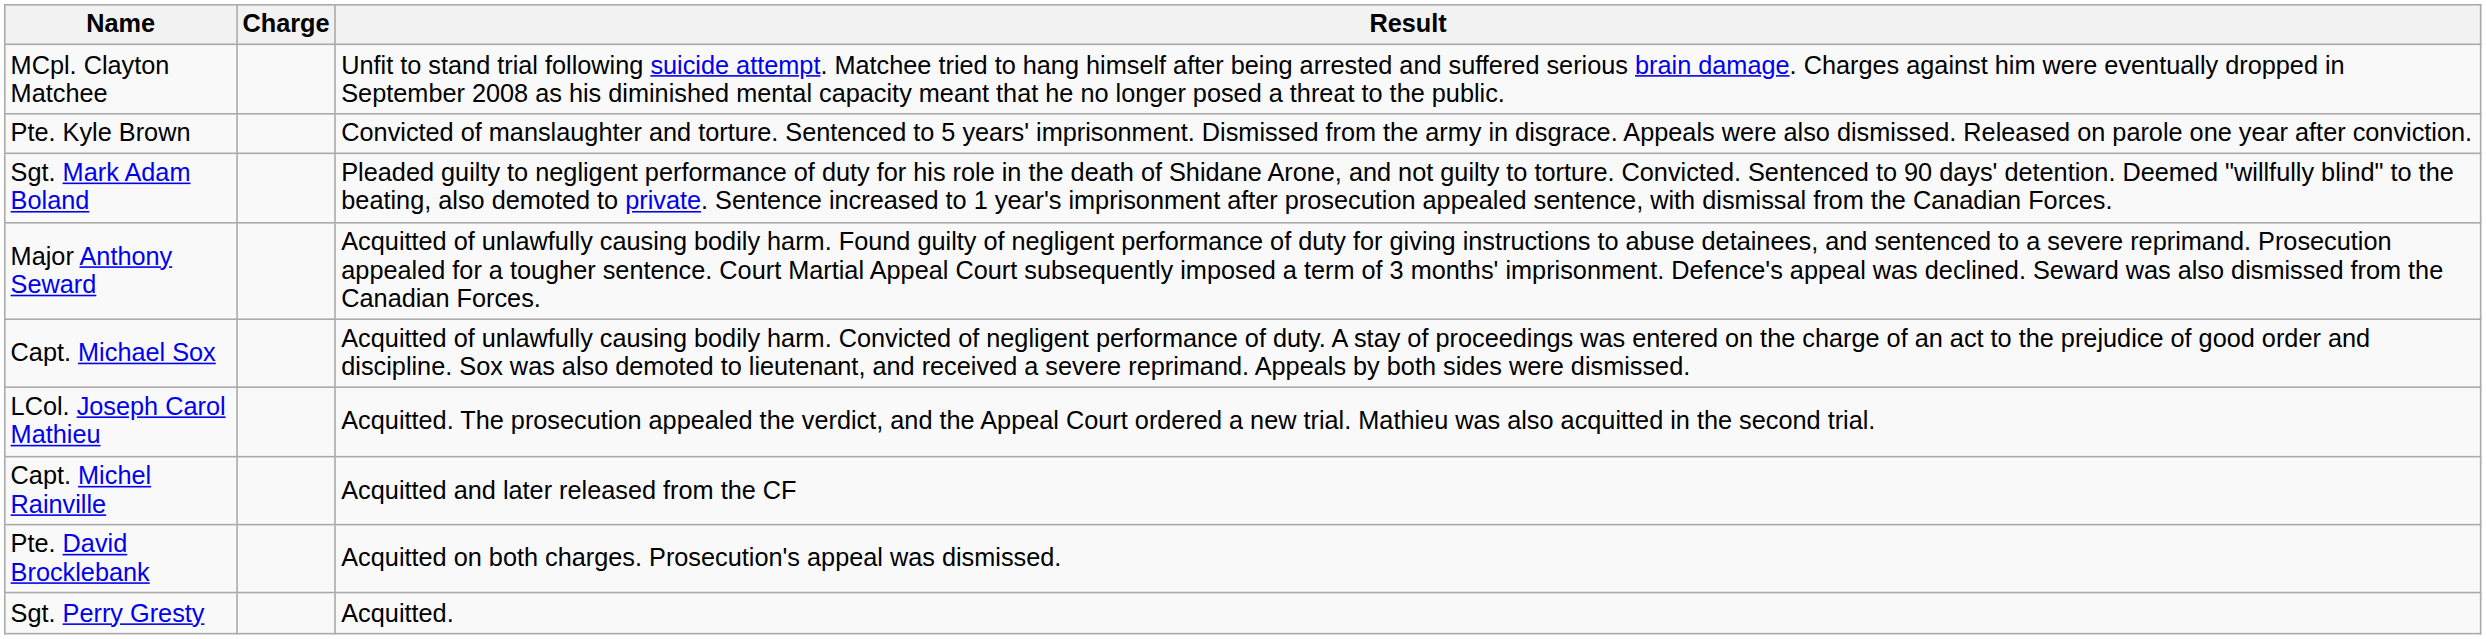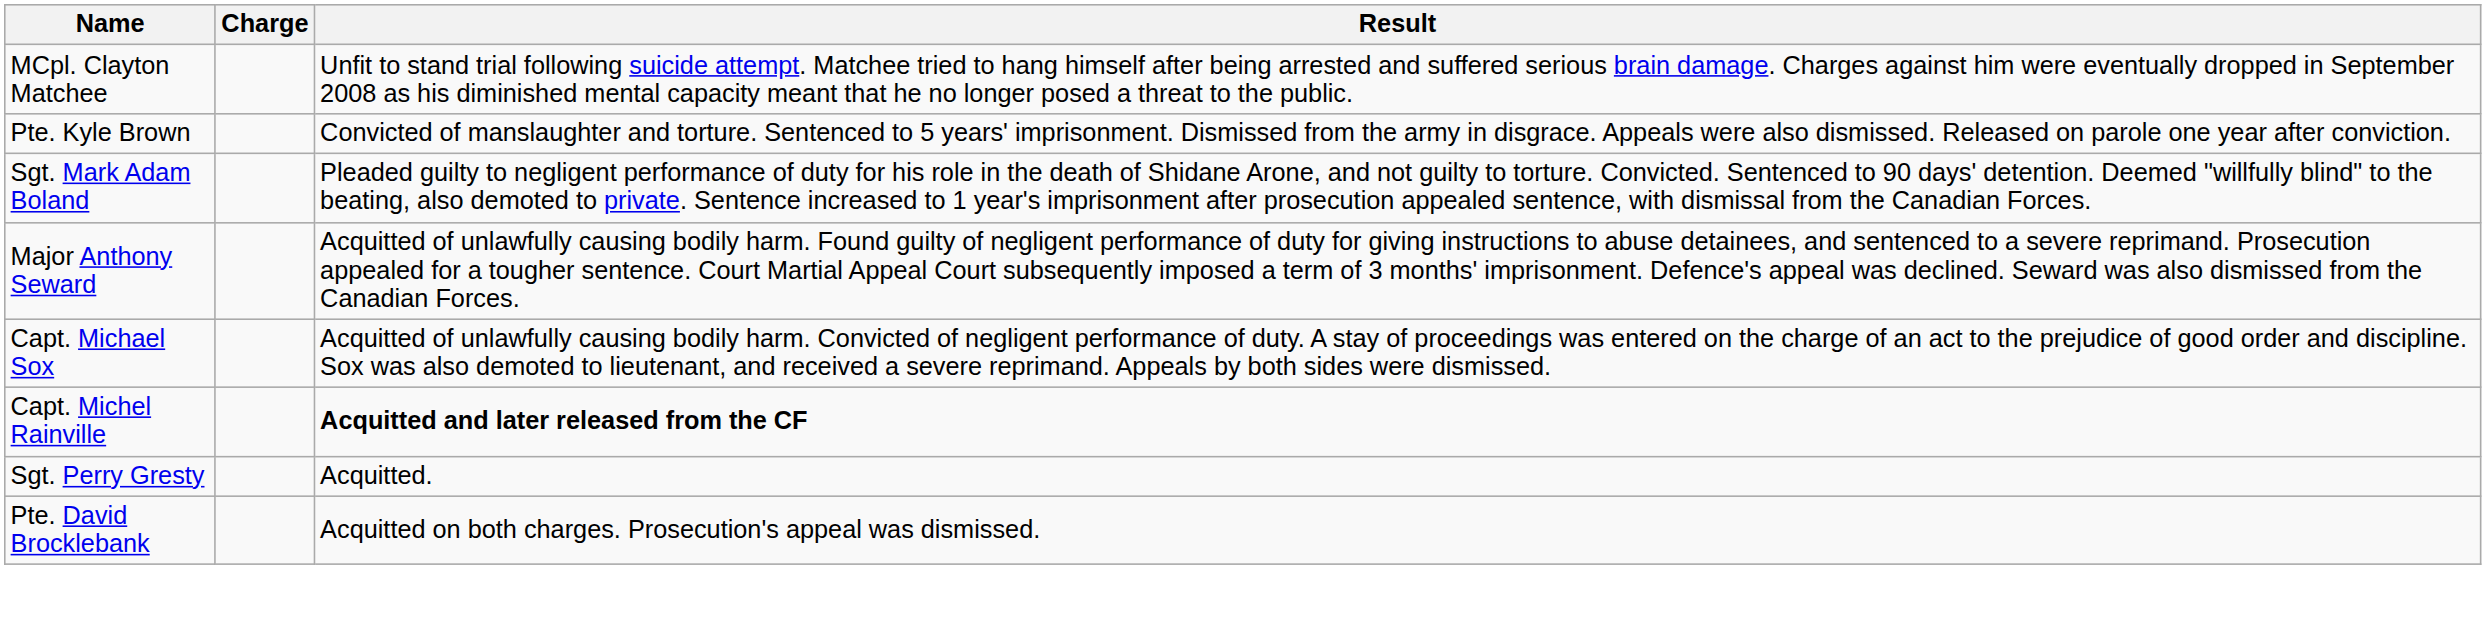 <table class="wikitable">
 <tr>
 <th>Name</th>
 <th>Charge</th>
 <th>Result</th>
 </tr>
 <tr>
 <td>MCpl. Clayton Matchee</td>
 <td></td>
 <td>Unfit to stand trial following <a href='#'>suicide attempt</a>. Matchee tried to hang himself after being arrested and suffered serious <a href='#'>brain damage</a>. Charges against him were eventually dropped in September 2008 as his diminished mental capacity meant that he no longer posed a threat to the public.</td>
 </tr>
 <tr>
 <td>Pte. Kyle Brown</td>
 <td></td>
 <td>Convicted of manslaughter and torture. Sentenced to 5 years' imprisonment. Dismissed from the army in disgrace. Appeals were also dismissed. Released on parole one year after conviction.</td>
 </tr>
 <tr>
 <td>Sgt. <a href='#'>Mark Adam Boland</a></td>
 <td></td>
 <td>Pleaded guilty to negligent performance of duty for his role in the death of Shidane Arone, and not guilty to torture. Convicted.  Sentenced to 90 days' detention. Deemed "willfully blind" to the beating, also demoted to <a href='#'>private</a>. Sentence increased to 1 year's imprisonment after prosecution appealed sentence, with dismissal from the Canadian Forces.</td>
 </tr>
 <tr>
 <td>Major <a href='#'>Anthony Seward</a></td>
 <td></td>
 <td>Acquitted of unlawfully causing bodily harm. Found guilty of negligent performance of duty for giving instructions to abuse detainees, and sentenced to a severe reprimand. Prosecution appealed for a tougher sentence. Court Martial Appeal Court subsequently imposed a term of 3 months' imprisonment. Defence's appeal was declined. Seward was also dismissed from the Canadian Forces.</td>
 </tr>
 <tr>
 <td>Capt. <a href='#'>Michael Sox</a></td>
 <td></td>
 <td>Acquitted of unlawfully causing bodily harm. Convicted of negligent performance of duty. A stay of proceedings was entered on the charge of an act to the prejudice of good order and discipline. Sox was also demoted to lieutenant, and received a severe reprimand. Appeals by both sides were dismissed.</td>
 </tr>
 <tr>
-<td>LCol. <a href='#'>Joseph Carol Mathieu</a></td>
+<td>Capt. <a href='#'>Michel Rainville</a></td>
 <td></td>
-<td>Acquitted. The prosecution appealed the verdict, and the Appeal Court ordered a new trial. Mathieu was also acquitted in the second trial.</td>
+<td><strong>Acquitted and later released from the CF</strong></td>
 </tr>
 <tr>
-<td>Capt. <a href='#'>Michel Rainville</a></td>
+<td>Sgt. <a href='#'>Perry Gresty</a></td>
 <td></td>
-<td>Acquitted and later released from the CF</td>
+<td>Acquitted.</td>
 </tr>
 <tr>
 <td>Pte. <a href='#'>David Brocklebank</a></td>
 <td></td>
 <td>Acquitted on both charges. Prosecution's appeal was dismissed.</td>
 </tr>
-<tr>
-<td>Sgt. <a href='#'>Perry Gresty</a></td>
-<td></td>
-<td>Acquitted.</td>
-</tr>
 </table>
